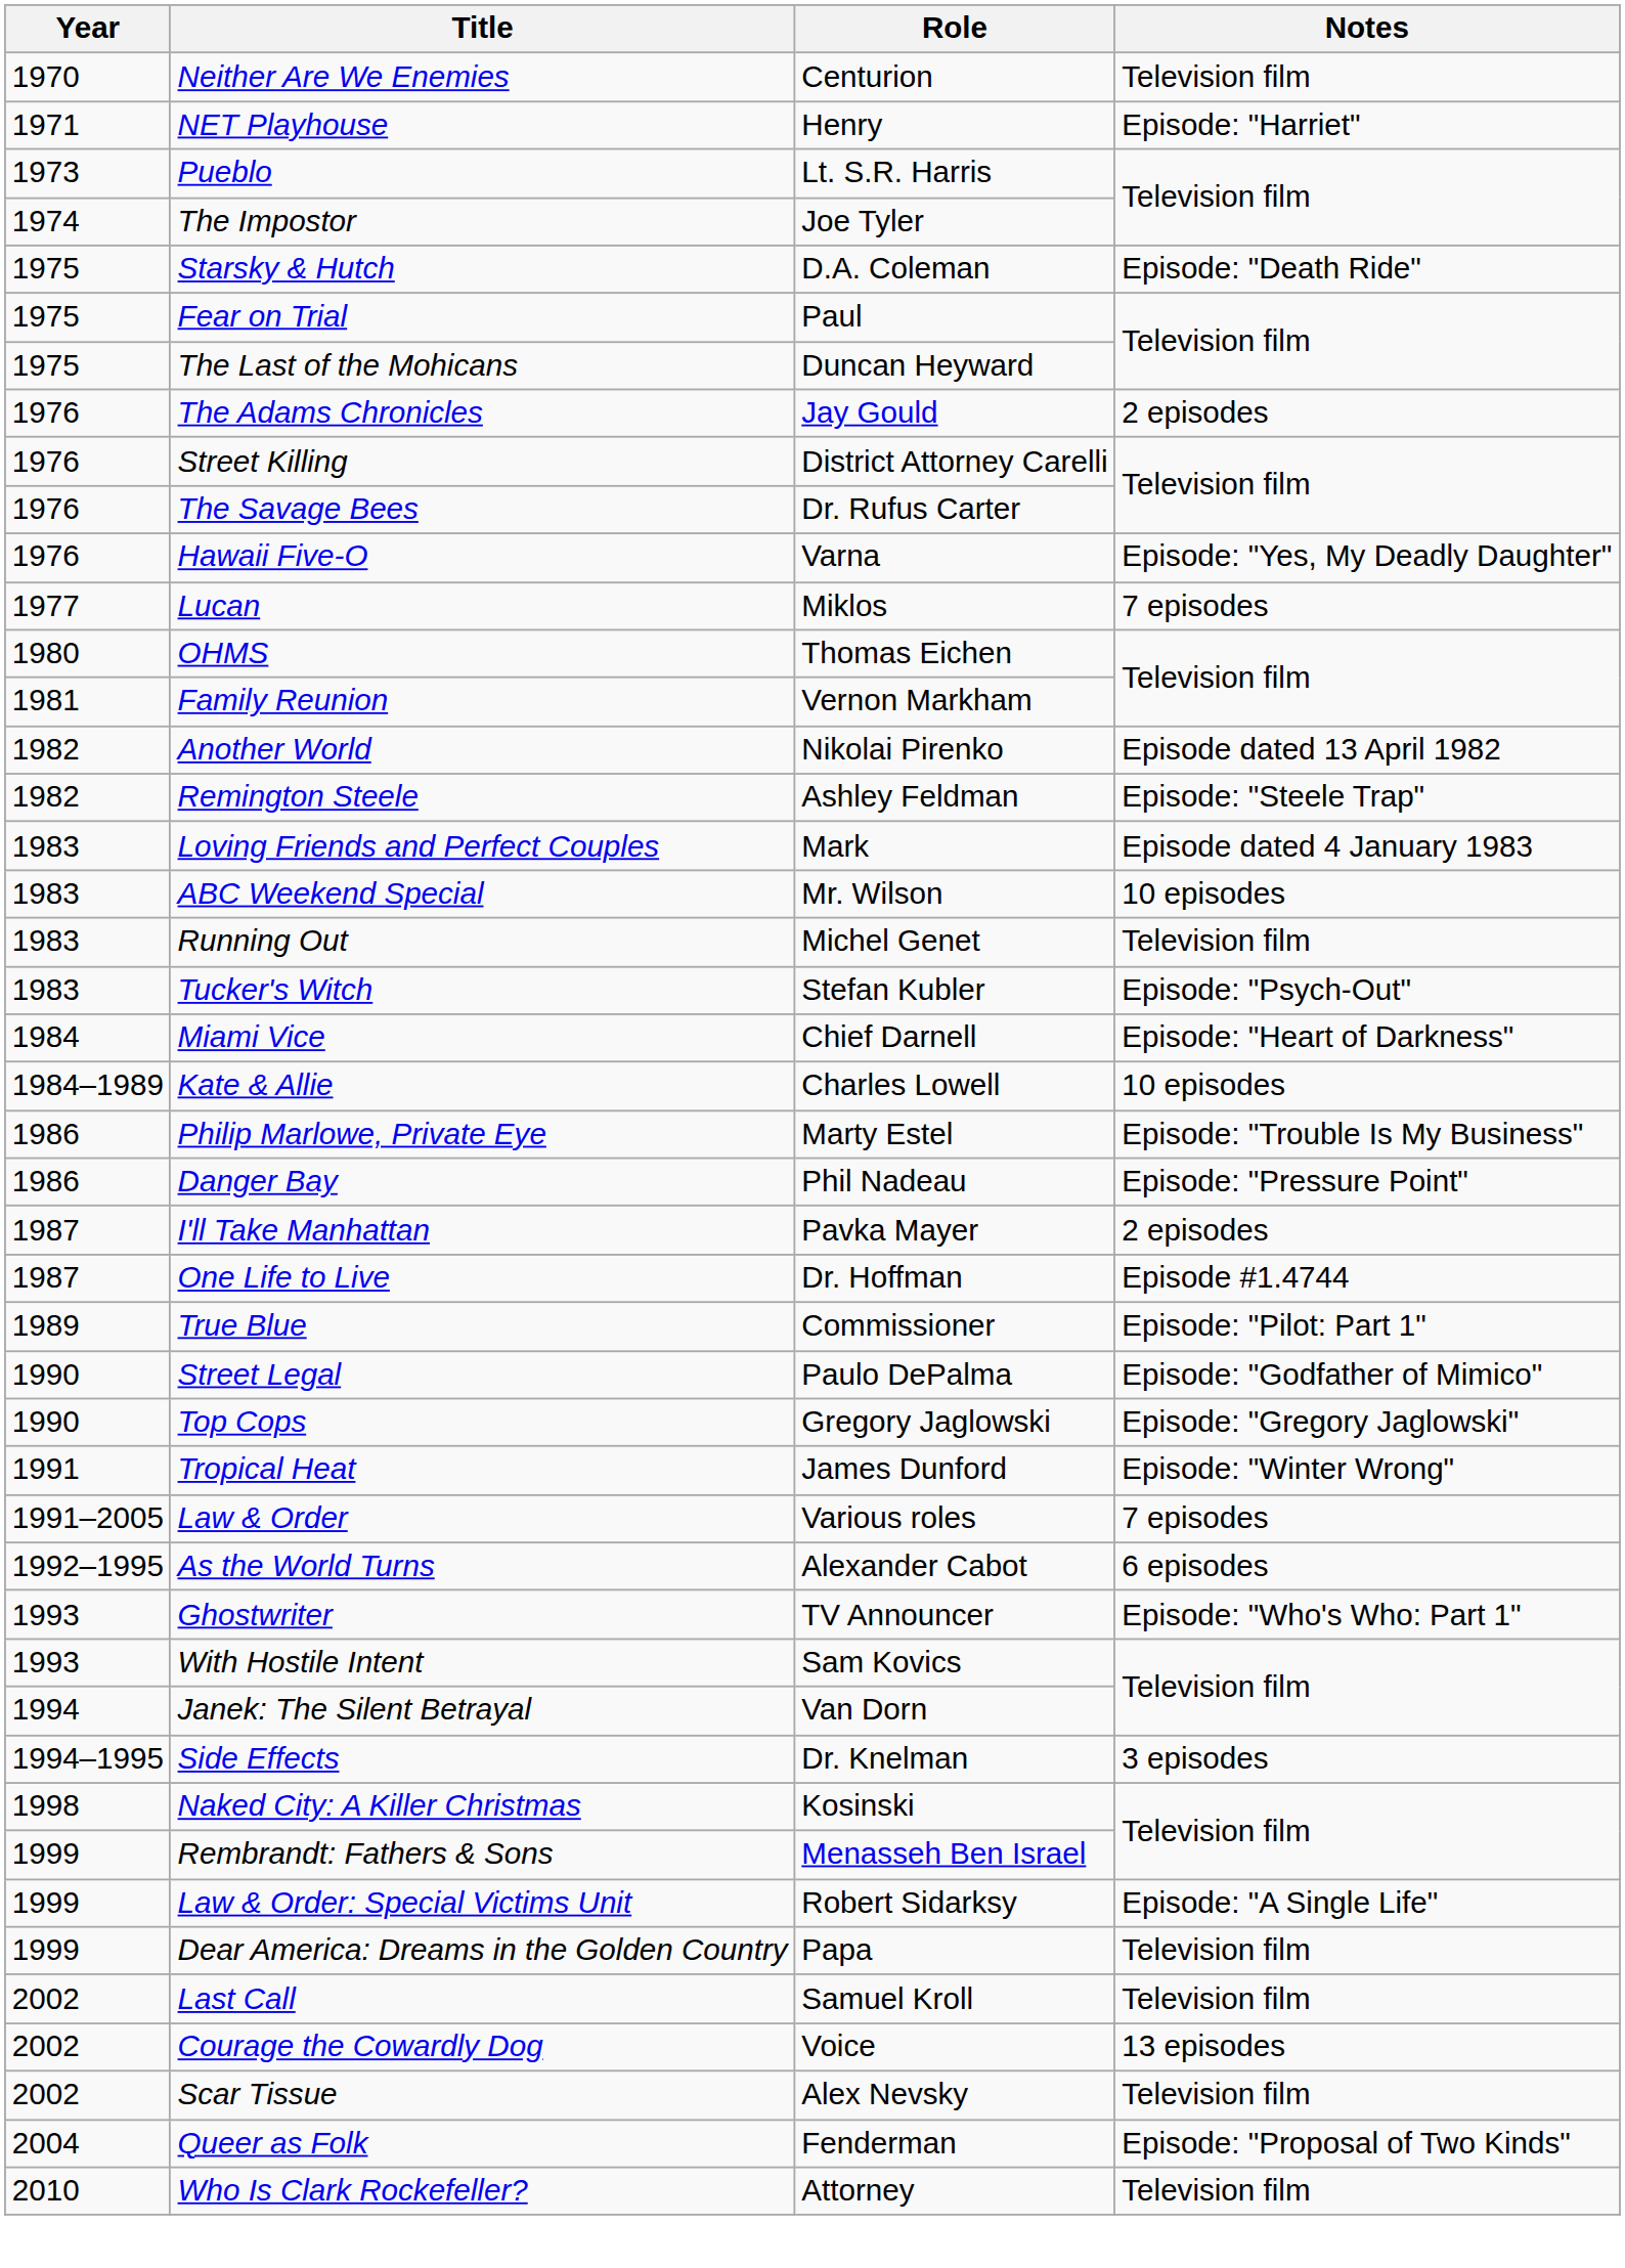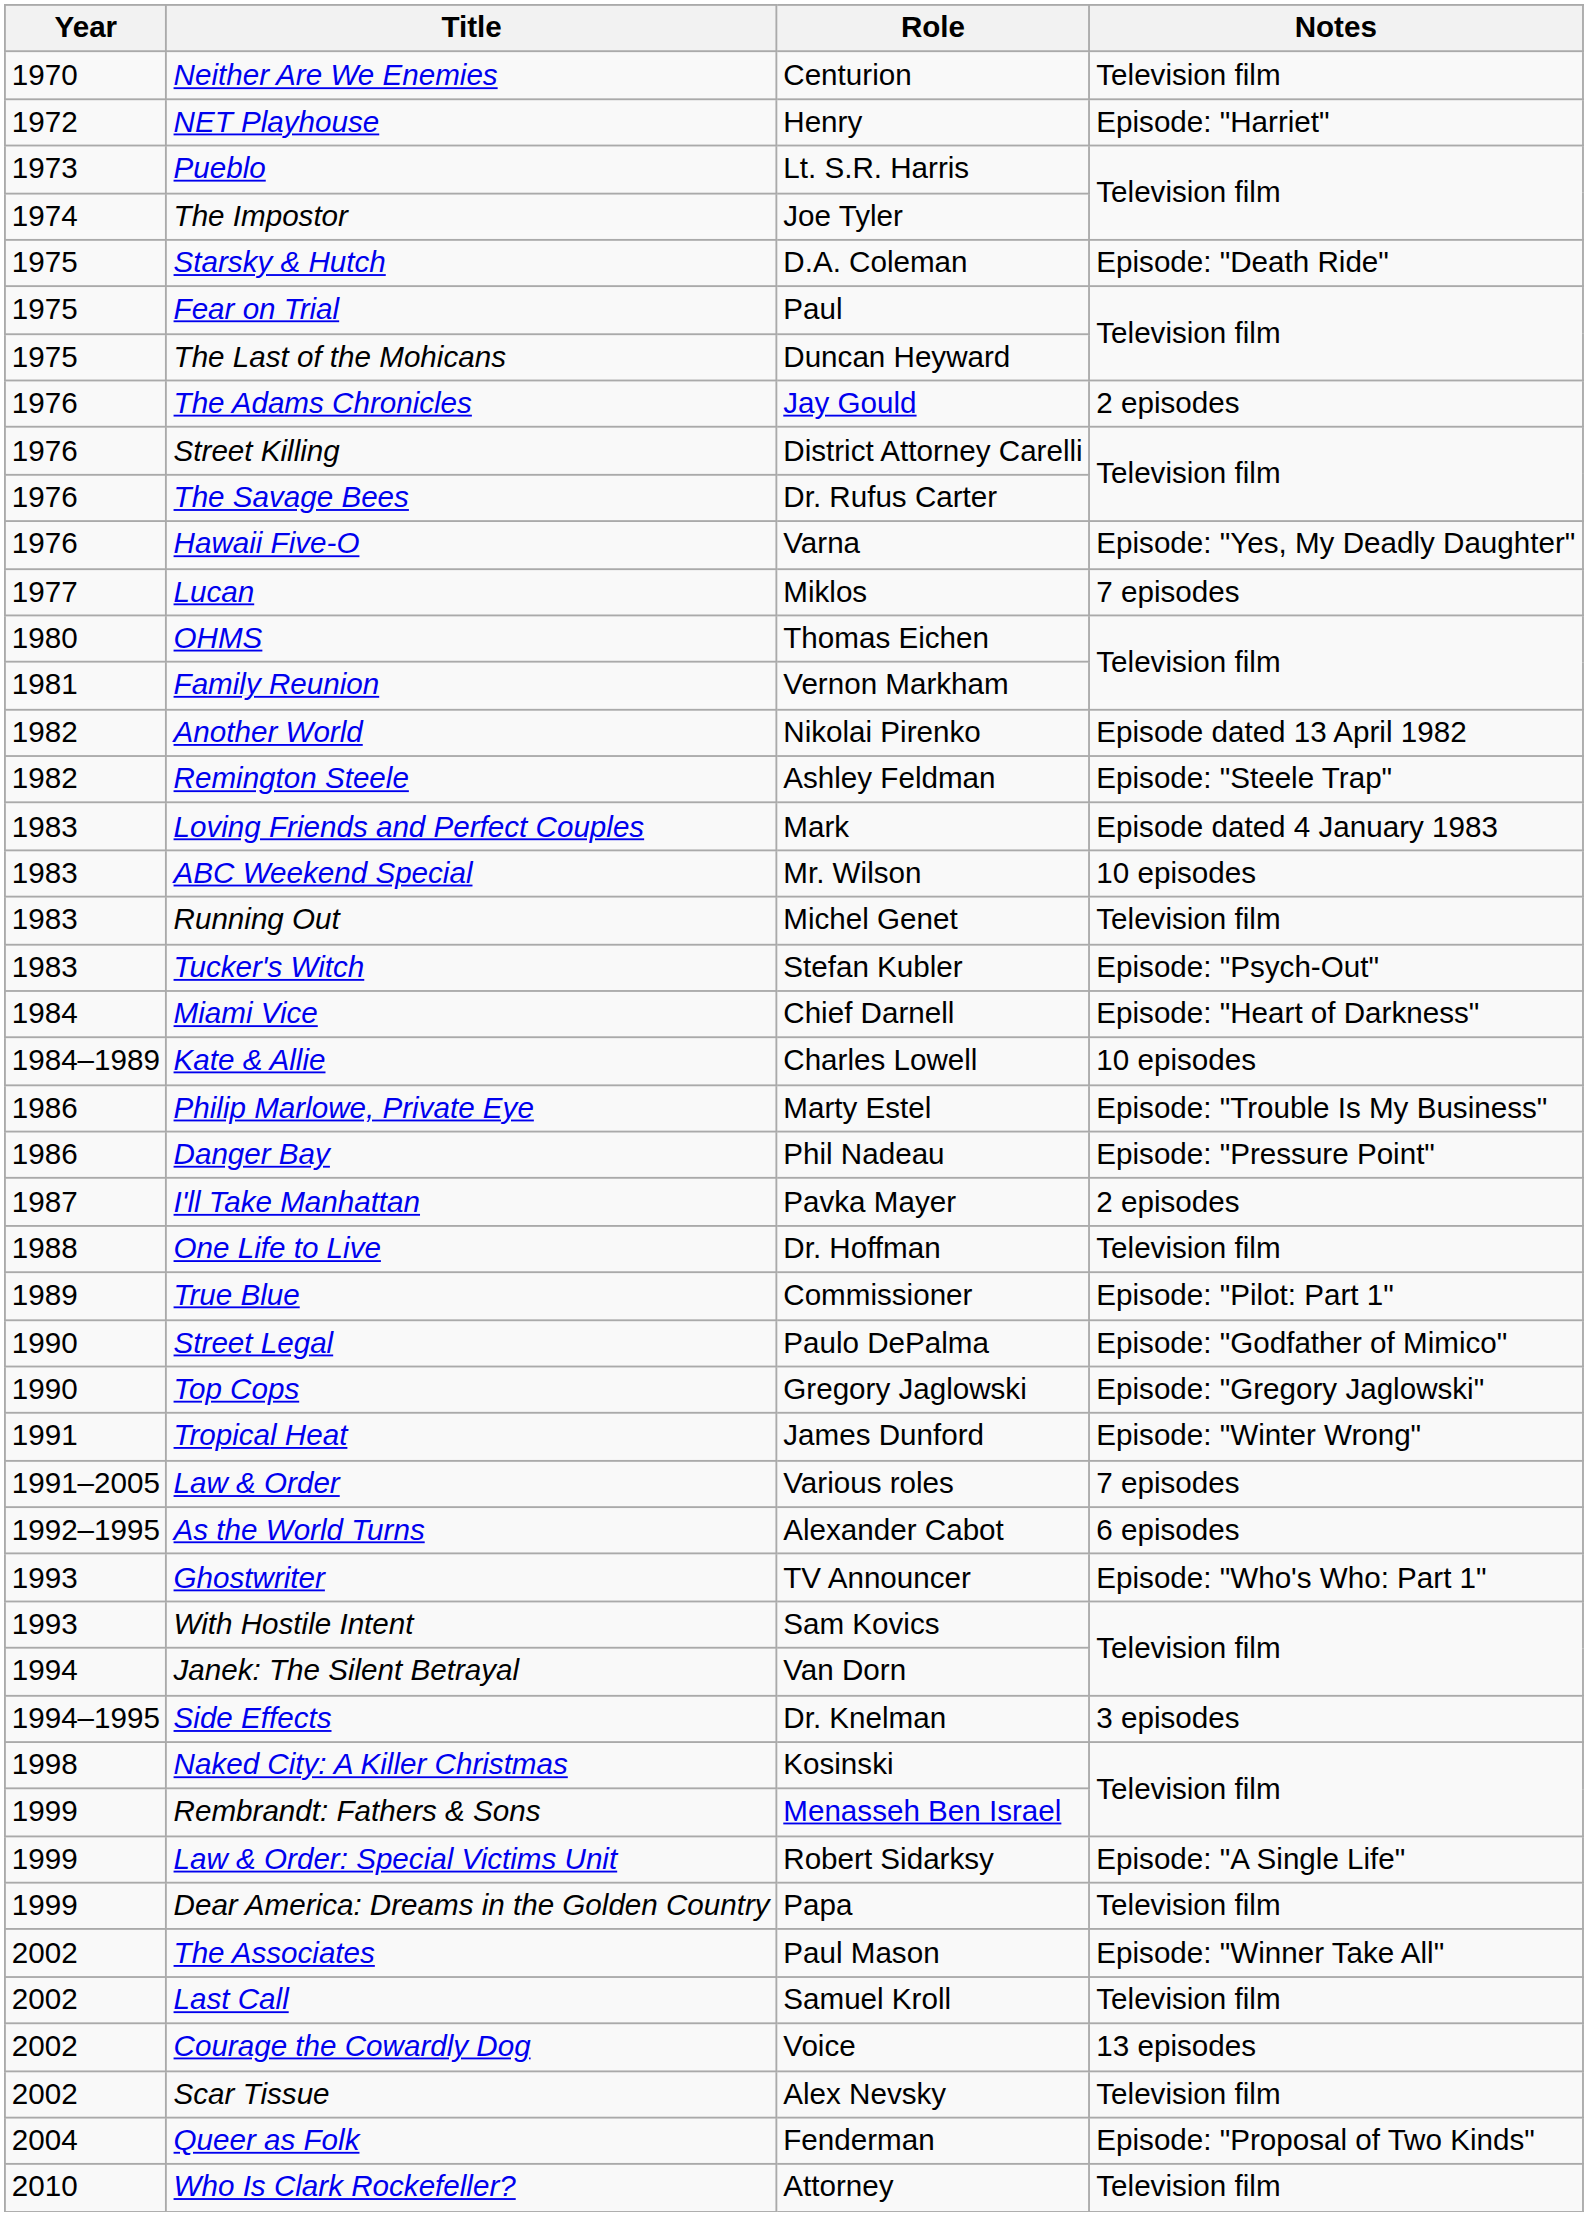 <table class="wikitable sortable">
 <tr>
 <th>Year</th>
 <th>Title</th>
 <th>Role</th>
 <th>Notes</th>
 </tr>
 <tr>
 <td>1970</td>
 <td><em><a href='#'>Neither Are We Enemies</a></em></td>
 <td>Centurion</td>
 <td>Television film</td>
 </tr>
 <tr>
-<td>1971</td>
+<td>1972</td>
 <td><em><a href='#'>NET Playhouse</a></em></td>
 <td>Henry</td>
 <td>Episode: "Harriet"</td>
 </tr>
 <tr>
 <td>1973</td>
 <td><a href='#'><em>Pueblo</em></a></td>
 <td>Lt. S.R. Harris</td>
 <td rowspan="2">Television film</td>
 </tr>
 <tr>
 <td>1974</td>
 <td><em>The Impostor</em></td>
 <td>Joe Tyler</td>
 </tr>
 <tr>
 <td>1975</td>
 <td><em><a href='#'>Starsky & Hutch</a></em></td>
 <td>D.A. Coleman</td>
 <td>Episode: "Death Ride"</td>
 </tr>
 <tr>
 <td>1975</td>
 <td><em><a href='#'>Fear on Trial</a></em></td>
 <td>Paul</td>
 <td rowspan="2">Television film</td>
 </tr>
 <tr>
 <td>1975</td>
 <td><em>The Last of the Mohicans</em></td>
 <td>Duncan Heyward</td>
 </tr>
 <tr>
 <td>1976</td>
 <td><em><a href='#'>The Adams Chronicles</a></em></td>
 <td><a href='#'>Jay Gould</a></td>
 <td>2 episodes</td>
 </tr>
 <tr>
 <td>1976</td>
 <td><em>Street Killing</em></td>
 <td>District Attorney Carelli</td>
 <td rowspan="2">Television film</td>
 </tr>
 <tr>
 <td>1976</td>
 <td><em><a href='#'>The Savage Bees</a></em></td>
 <td>Dr. Rufus Carter</td>
 </tr>
 <tr>
 <td>1976</td>
 <td><a href='#'><em>Hawaii Five-O</em></a></td>
 <td>Varna</td>
 <td>Episode: "Yes, My Deadly Daughter"</td>
 </tr>
 <tr>
 <td>1977</td>
 <td><a href='#'><em>Lucan</em></a></td>
 <td>Miklos</td>
 <td>7 episodes</td>
 </tr>
 <tr>
 <td>1980</td>
 <td><a href='#'><em>OHMS</em></a></td>
 <td>Thomas Eichen</td>
 <td rowspan="2">Television film</td>
 </tr>
 <tr>
 <td>1981</td>
 <td><a href='#'><em>Family Reunion</em></a></td>
 <td>Vernon Markham</td>
 </tr>
 <tr>
 <td>1982</td>
 <td><a href='#'><em>Another World</em></a></td>
 <td>Nikolai Pirenko</td>
 <td>Episode dated 13 April 1982</td>
 </tr>
 <tr>
 <td>1982</td>
 <td><em><a href='#'>Remington Steele</a></em></td>
 <td>Ashley Feldman</td>
 <td>Episode: "Steele Trap"</td>
 </tr>
 <tr>
 <td>1983</td>
 <td><em><a href='#'>Loving Friends and Perfect Couples</a></em></td>
 <td>Mark</td>
 <td>Episode dated 4 January 1983</td>
 </tr>
 <tr>
 <td>1983</td>
 <td><em><a href='#'>ABC Weekend Special</a></em></td>
 <td>Mr. Wilson</td>
 <td>10 episodes</td>
 </tr>
 <tr>
 <td>1983</td>
 <td><em>Running Out</em></td>
 <td>Michel Genet</td>
 <td>Television film</td>
 </tr>
 <tr>
 <td>1983</td>
 <td><em><a href='#'>Tucker's Witch</a></em></td>
 <td>Stefan Kubler</td>
 <td>Episode: "Psych-Out"</td>
 </tr>
 <tr>
 <td>1984</td>
 <td><em><a href='#'>Miami Vice</a></em></td>
 <td>Chief Darnell</td>
 <td>Episode: "Heart of Darkness"</td>
 </tr>
 <tr>
 <td>1984–1989</td>
 <td><em><a href='#'>Kate & Allie</a></em></td>
 <td>Charles Lowell</td>
 <td>10 episodes</td>
 </tr>
 <tr>
 <td>1986</td>
 <td><em><a href='#'>Philip Marlowe, Private Eye</a></em></td>
 <td>Marty Estel</td>
 <td>Episode: "Trouble Is My Business"</td>
 </tr>
 <tr>
 <td>1986</td>
 <td><em><a href='#'>Danger Bay</a></em></td>
 <td>Phil Nadeau</td>
 <td>Episode: "Pressure Point"</td>
 </tr>
 <tr>
 <td>1987</td>
 <td><a href='#'><em>I'll Take Manhattan</em></a></td>
 <td>Pavka Mayer</td>
 <td>2 episodes</td>
 </tr>
 <tr>
-<td>1987</td>
+<td>1988</td>
 <td><em><a href='#'>One Life to Live</a></em></td>
 <td>Dr. Hoffman</td>
-<td>Episode #1.4744</td>
+<td>Television film</td>
 </tr>
 <tr>
 <td>1989</td>
 <td><a href='#'><em>True Blue</em></a></td>
 <td>Commissioner</td>
 <td>Episode: "Pilot: Part 1"</td>
 </tr>
 <tr>
 <td>1990</td>
 <td><a href='#'><em>Street Legal</em></a></td>
 <td>Paulo DePalma</td>
 <td>Episode: "Godfather of Mimico"</td>
 </tr>
 <tr>
 <td>1990</td>
 <td><em><a href='#'>Top Cops</a></em></td>
 <td>Gregory Jaglowski</td>
 <td>Episode: "Gregory Jaglowski"</td>
 </tr>
 <tr>
 <td>1991</td>
 <td><em><a href='#'>Tropical Heat</a></em></td>
 <td>James Dunford</td>
 <td>Episode: "Winter Wrong"</td>
 </tr>
 <tr>
 <td>1991–2005</td>
 <td><em><a href='#'>Law & Order</a></em></td>
 <td>Various roles</td>
 <td>7 episodes</td>
 </tr>
 <tr>
 <td>1992–1995</td>
 <td><em><a href='#'>As the World Turns</a></em></td>
 <td>Alexander Cabot</td>
 <td>6 episodes</td>
 </tr>
 <tr>
 <td>1993</td>
 <td><a href='#'><em>Ghostwriter</em></a></td>
 <td>TV Announcer</td>
 <td>Episode: "Who's Who: Part 1"</td>
 </tr>
 <tr>
 <td>1993</td>
 <td><em>With Hostile Intent</em></td>
 <td>Sam Kovics</td>
 <td rowspan="2">Television film</td>
 </tr>
 <tr>
 <td>1994</td>
 <td><em>Janek: The Silent Betrayal</em></td>
 <td>Van Dorn</td>
 </tr>
 <tr>
 <td>1994–1995</td>
 <td><a href='#'><em>Side Effects</em></a></td>
 <td>Dr. Knelman</td>
 <td>3 episodes</td>
 </tr>
 <tr>
 <td>1998</td>
 <td><em><a href='#'>Naked City: A Killer Christmas</a></em></td>
 <td>Kosinski</td>
 <td rowspan="2">Television film</td>
 </tr>
 <tr>
 <td>1999</td>
 <td><em>Rembrandt: Fathers & Sons</em></td>
 <td><a href='#'>Menasseh Ben Israel</a></td>
 </tr>
 <tr>
 <td>1999</td>
 <td><em><a href='#'>Law & Order: Special Victims Unit</a></em></td>
 <td>Robert Sidarksy</td>
 <td>Episode: "A Single Life"</td>
 </tr>
 <tr>
 <td>1999</td>
 <td><em>Dear America: Dreams in the Golden Country</em></td>
 <td>Papa</td>
 <td>Television film</td>
 </tr>
 <tr>
 <td>2002</td>
+<td><a href='#'><em>The Associates</em></a></td>
+<td>Paul Mason</td>
+<td>Episode: "Winner Take All"</td>
+</tr>
+<tr>
+<td>2002</td>
 <td><a href='#'><em>Last Call</em></a></td>
 <td>Samuel Kroll</td>
 <td>Television film</td>
 </tr>
 <tr>
 <td>2002</td>
 <td><em><a href='#'>Courage the Cowardly Dog</a></em></td>
 <td>Voice</td>
 <td>13 episodes</td>
 </tr>
 <tr>
 <td>2002</td>
 <td><em>Scar Tissue</em></td>
 <td>Alex Nevsky</td>
 <td>Television film</td>
 </tr>
 <tr>
 <td>2004</td>
 <td><a href='#'><em>Queer as Folk</em></a></td>
 <td>Fenderman</td>
 <td>Episode: "Proposal of Two Kinds"</td>
 </tr>
 <tr>
 <td>2010</td>
 <td><em><a href='#'>Who Is Clark Rockefeller?</a></em></td>
 <td>Attorney</td>
 <td>Television film</td>
 </tr>
 </table>
